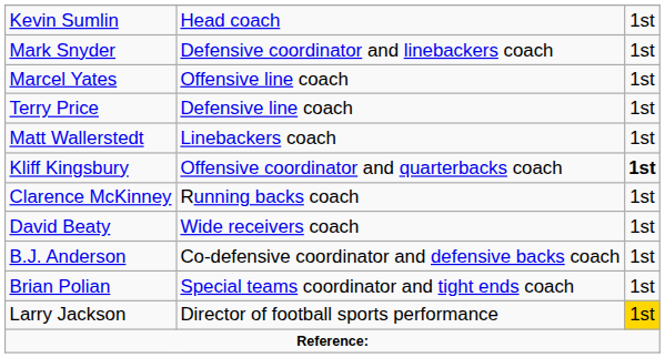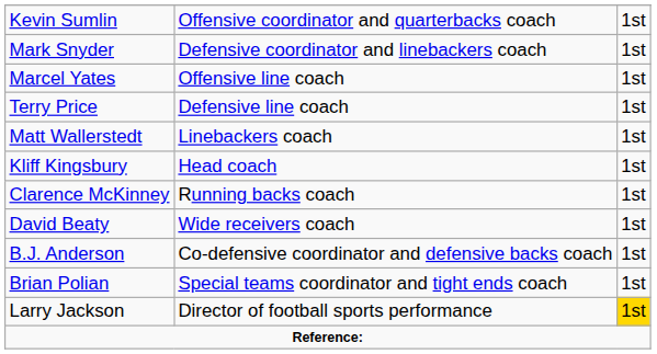 <table class="wikitable" style="font-size:90%;">
 <tr>
 </tr>
 <tr>
 <td><a href='#'>Kevin Sumlin</a></td>
-<td><a href='#'>Head coach</a></td>
+<td><a href='#'>Offensive coordinator</a> and <a href='#'>quarterbacks</a> coach</td>
 <td align=center>1st</td>
 </tr>
 <tr>
 <td><a href='#'>Mark Snyder</a></td>
 <td><a href='#'>Defensive coordinator</a> and <a href='#'>linebackers</a> coach</td>
 <td align="center">1st</td>
 </tr>
 <tr>
 <td><a href='#'>Marcel Yates</a></td>
 <td><a href='#'>Offensive line</a> coach</td>
 <td align="center">1st</td>
 </tr>
 <tr>
 <td><a href='#'>Terry Price</a></td>
 <td><a href='#'>Defensive line</a> coach</td>
 <td align="center">1st</td>
 </tr>
 <tr>
 <td><a href='#'>Matt Wallerstedt</a></td>
 <td><a href='#'>Linebackers</a> coach</td>
 <td align="center">1st</td>
 </tr>
 <tr>
 <td><a href='#'>Kliff Kingsbury</a></td>
-<td><a href='#'>Offensive coordinator</a> and <a href='#'>quarterbacks</a> coach</td>
-<td align="center"><strong>1st</strong></td>
+<td><a href='#'>Head coach</a></td>
+<td align="center">1st</td>
 </tr>
 <tr>
 <td><a href='#'>Clarence McKinney</a></td>
 <td>R<a href='#'>unning backs</a> coach</td>
 <td align="center">1st</td>
 </tr>
 <tr>
 <td><a href='#'>David Beaty</a></td>
 <td><a href='#'>Wide receivers</a> coach</td>
 <td align="center">1st</td>
 </tr>
 <tr>
 <td><a href='#'>B.J. Anderson</a></td>
 <td>Co-defensive coordinator and <a href='#'>defensive backs</a> coach</td>
 <td align="center">1st</td>
 </tr>
 <tr>
 <td><a href='#'>Brian Polian</a></td>
 <td><a href='#'>Special teams</a> coordinator and <a href='#'>tight ends</a> coach</td>
 <td align="center">1st</td>
 </tr>
 <tr>
 <td>Larry Jackson</td>
 <td>Director of football sports performance</td>
 <td align="center" style="background: gold;">1st</td>
 </tr>
 <tr>
 <td colspan="4"  style="font-size:8pt; text-align:center;"><strong>Reference:</strong></td>
 </tr>
 </table>
